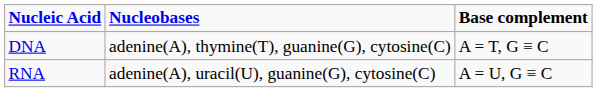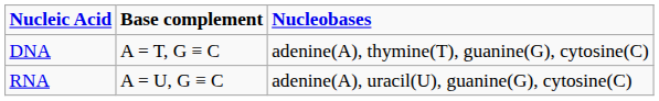 <table class="wikitable">
 <tr>
 <td><strong><a href='#'>Nucleic Acid</a></strong></td>
+<td><strong>Base complement</strong></td>
 <td><strong><a href='#'>Nucleobases</a></strong></td>
-<td><strong>Base complement</strong></td>
 </tr>
 <tr>
 <td><a href='#'>DNA</a></td>
+<td>A = T, G ≡ C</td>
 <td>adenine(A), thymine(T),  guanine(G), cytosine(C)</td>
-<td>A = T, G ≡ C</td>
 </tr>
 <tr>
 <td><a href='#'>RNA</a></td>
+<td>A = U, G ≡ C</td>
 <td>adenine(A), uracil(U),  guanine(G), cytosine(C)</td>
-<td>A = U, G ≡ C</td>
 </tr>
 </table>
